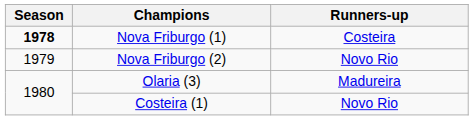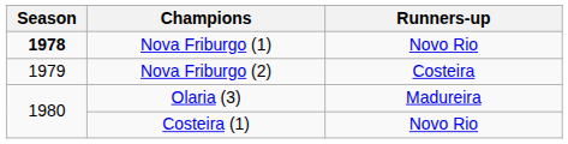 <table class="wikitable" style="text-align:center; margin-left:1em;">
 <tr>
 <th style="width:70px">Season</th>
 <th style="width:220px">Champions</th>
 <th style="width:220px">Runners-up</th>
 </tr>
 <tr>
 <td><strong>1978</strong></td>
 <td><a href='#'>Nova Friburgo</a> (1)</td>
-<td><a href='#'>Costeira</a></td>
+<td><a href='#'>Novo Rio</a></td>
 </tr>
 <tr>
 <td>1979</td>
 <td><a href='#'>Nova Friburgo</a> (2)</td>
-<td><a href='#'>Novo Rio</a></td>
+<td><a href='#'>Costeira</a></td>
 </tr>
 <tr>
 <td rowspan=2>1980</td>
 <td><a href='#'>Olaria</a> (3)</td>
 <td><a href='#'>Madureira</a></td>
 </tr>
 <tr>
 <td><a href='#'>Costeira</a> (1)</td>
 <td><a href='#'>Novo Rio</a></td>
 </tr>
 </table>
